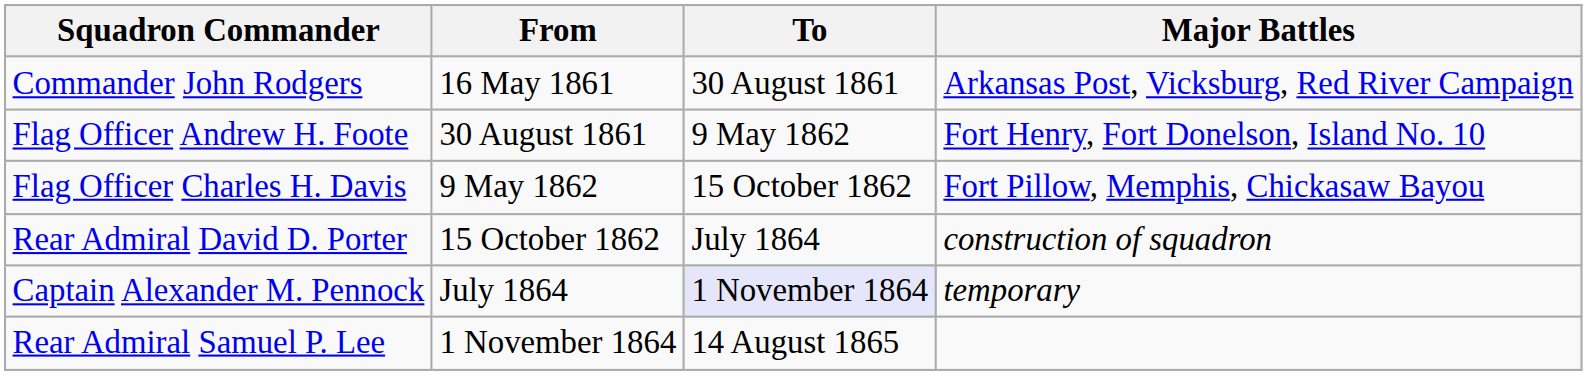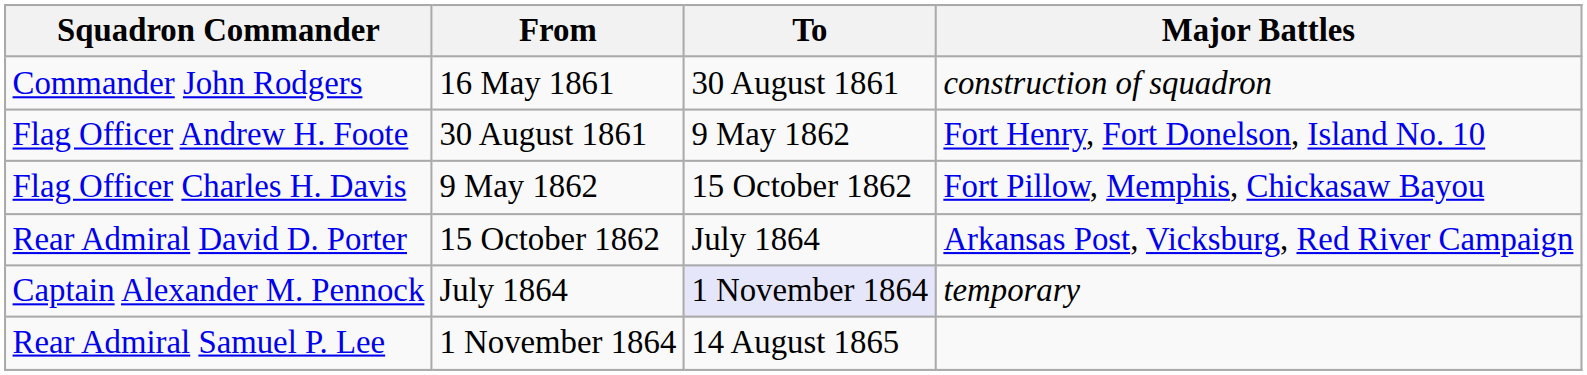 <table class="wikitable">
 <tr>
 <th>Squadron Commander</th>
 <th>From</th>
 <th>To</th>
 <th>Major Battles</th>
 </tr>
 <tr>
 <td><a href='#'>Commander</a> <a href='#'>John Rodgers</a></td>
 <td>16 May 1861</td>
 <td>30 August 1861</td>
-<td><a href='#'>Arkansas Post</a>, <a href='#'>Vicksburg</a>, <a href='#'>Red River Campaign</a></td>
+<td><em>construction of squadron</em></td>
 </tr>
 <tr>
 <td><a href='#'>Flag Officer</a> <a href='#'>Andrew H. Foote</a></td>
 <td>30 August 1861</td>
 <td>9 May 1862</td>
 <td><a href='#'>Fort Henry</a>, <a href='#'>Fort Donelson</a>, <a href='#'>Island No. 10</a></td>
 </tr>
 <tr>
 <td><a href='#'>Flag Officer</a> <a href='#'>Charles H. Davis</a></td>
 <td>9 May 1862</td>
 <td>15 October 1862</td>
 <td><a href='#'>Fort Pillow</a>, <a href='#'>Memphis</a>, <a href='#'>Chickasaw Bayou</a></td>
 </tr>
 <tr>
 <td><a href='#'>Rear Admiral</a> <a href='#'>David D. Porter</a></td>
 <td>15 October 1862</td>
 <td>July 1864</td>
-<td><em>construction of squadron</em></td>
+<td><a href='#'>Arkansas Post</a>, <a href='#'>Vicksburg</a>, <a href='#'>Red River Campaign</a></td>
 </tr>
 <tr>
 <td><a href='#'>Captain</a> <a href='#'>Alexander M. Pennock</a></td>
 <td>July 1864</td>
 <td style="background: lavender;">1 November 1864</td>
 <td><em>temporary</em></td>
 </tr>
 <tr>
 <td><a href='#'>Rear Admiral</a> <a href='#'>Samuel P. Lee</a></td>
 <td>1 November 1864</td>
 <td>14 August 1865</td>
 <td></td>
 </tr>
 </table>
